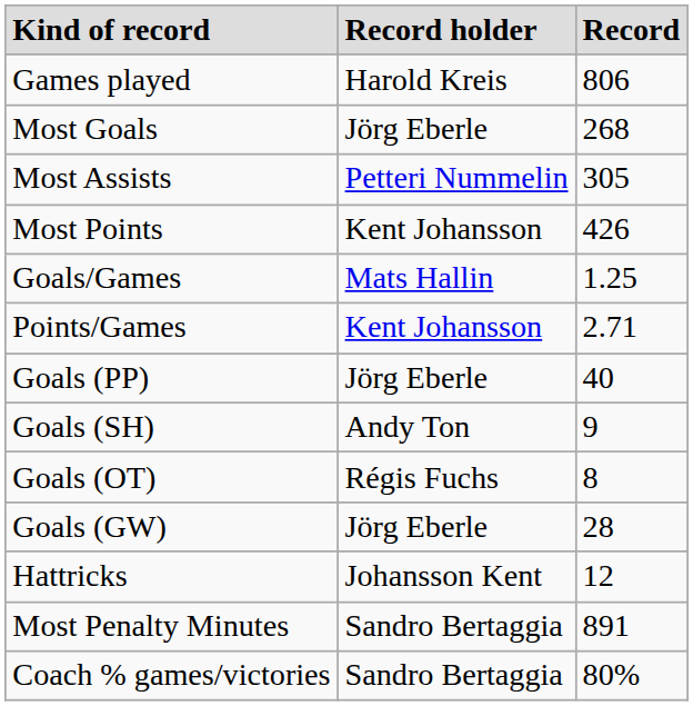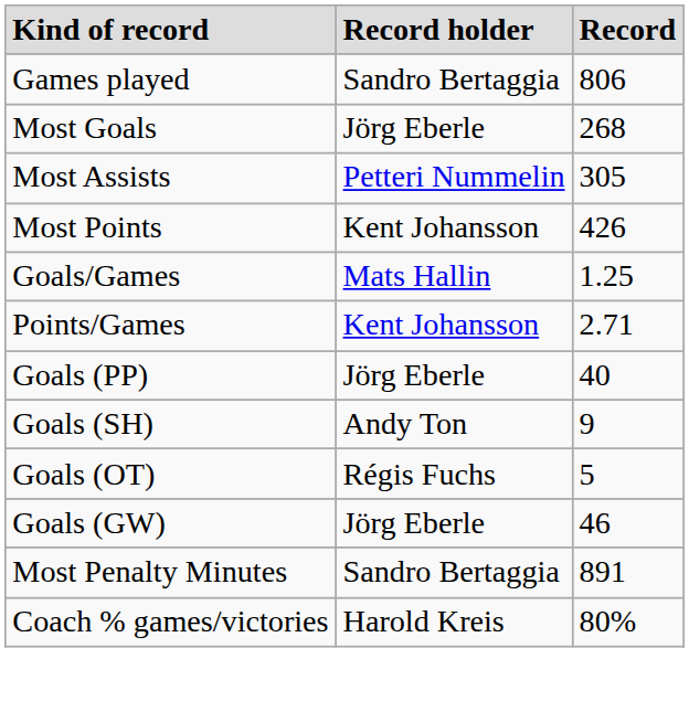 <table class="wikitable">
 <tr style="font-weight:bold; background-color:#dddddd;" |>
 <td>Kind of record</td>
 <td>Record holder</td>
 <td>Record</td>
 </tr>
 <tr>
 <td>Games played</td>
-<td>Harold Kreis</td>
+<td>Sandro Bertaggia</td>
 <td>806</td>
 </tr>
 <tr>
 <td>Most Goals</td>
 <td>Jörg Eberle</td>
 <td>268</td>
 </tr>
 <tr>
 <td>Most Assists</td>
 <td><a href='#'>Petteri Nummelin</a></td>
 <td>305</td>
 </tr>
 <tr>
 <td>Most Points</td>
 <td>Kent Johansson</td>
 <td>426</td>
 </tr>
 <tr>
 <td>Goals/Games</td>
 <td><a href='#'>Mats Hallin</a></td>
 <td>1.25</td>
 </tr>
 <tr>
 <td>Points/Games</td>
 <td><a href='#'>Kent Johansson</a></td>
 <td>2.71</td>
 </tr>
 <tr>
 <td>Goals (PP)</td>
 <td>Jörg Eberle</td>
 <td>40</td>
 </tr>
 <tr>
 <td>Goals (SH)</td>
 <td>Andy Ton</td>
 <td>9</td>
 </tr>
 <tr>
 <td>Goals (OT)</td>
 <td>Régis Fuchs</td>
-<td>8</td>
+<td>5</td>
 </tr>
 <tr>
 <td>Goals (GW)</td>
 <td>Jörg Eberle</td>
-<td>28</td>
-</tr>
-<tr>
-<td>Hattricks</td>
-<td>Johansson Kent</td>
-<td>12</td>
+<td>46</td>
 </tr>
 <tr>
 <td>Most Penalty Minutes</td>
 <td>Sandro Bertaggia</td>
 <td>891</td>
 </tr>
 <tr>
 <td>Coach % games/victories</td>
-<td>Sandro Bertaggia</td>
+<td>Harold Kreis</td>
 <td>80%</td>
 </tr>
 </table>
